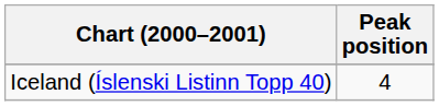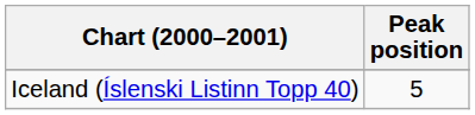 <table class="wikitable sortable">
 <tr>
 <th>Chart (2000–2001)</th>
 <th>Peak<br>position</th>
 </tr>
 <tr>
 </tr>
 <tr>
 <td>Iceland (<a href='#'>Íslenski Listinn Topp 40</a>)</td>
-<td align="center">4</td>
+<td align="center">5</td>
 </tr>
 <tr>
 </tr>
 <tr>
 </tr>
 <tr>
 </tr>
 </table>
